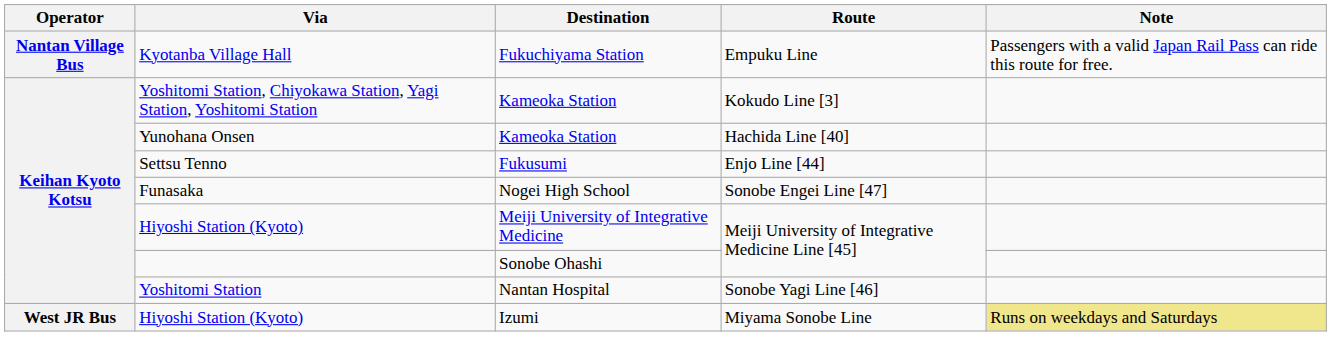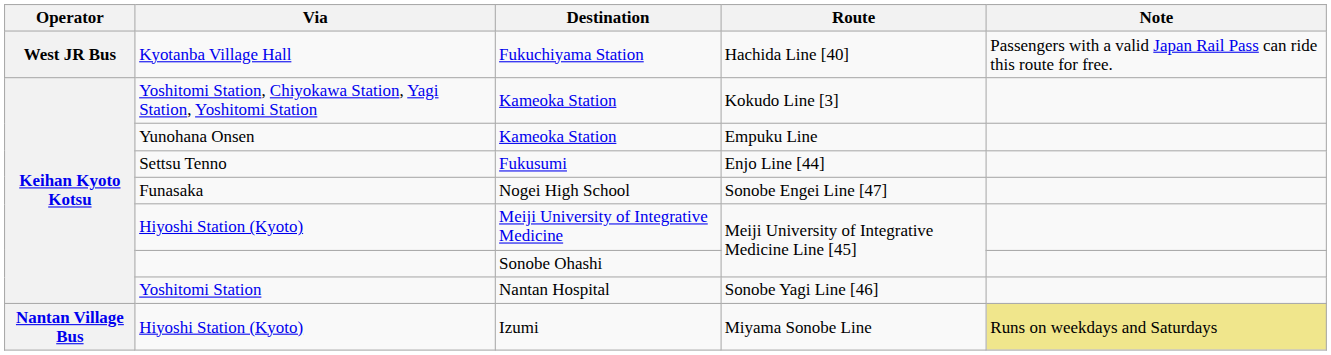 <table class="wikitable plainrowheaders">
 <tr>
 <th scope="col">Operator</th>
 <th scope="col">Via</th>
 <th scope="col">Destination</th>
 <th scope="col">Route</th>
 <th scope="col">Note</th>
 </tr>
 <tr>
-<th scope="row"><a href='#'>Nantan Village Bus</a></th>
+<th scope="row">West JR Bus</th>
 <td><a href='#'>Kyotanba Village Hall</a></td>
 <td><a href='#'>Fukuchiyama Station</a></td>
-<td>Empuku Line</td>
+<td>Hachida Line [40]</td>
 <td>Passengers with a valid <a href='#'>Japan Rail Pass</a> can ride this route for free.</td>
 </tr>
 <tr>
 <th scope="row" rowspan="7"><a href='#'>Keihan Kyoto Kotsu</a></th>
 <td><a href='#'>Yoshitomi Station</a>, <a href='#'>Chiyokawa Station</a>, <a href='#'>Yagi Station</a>, <a href='#'>Yoshitomi Station</a></td>
 <td><a href='#'>Kameoka Station</a></td>
 <td>Kokudo Line [3]</td>
 <td></td>
 </tr>
 <tr>
 <td>Yunohana Onsen</td>
 <td><a href='#'>Kameoka Station</a></td>
-<td>Hachida Line [40]</td>
+<td>Empuku Line</td>
 <td></td>
 </tr>
 <tr>
 <td>Settsu Tenno</td>
 <td><a href='#'>Fukusumi</a></td>
 <td>Enjo Line [44]</td>
 <td></td>
 </tr>
 <tr>
 <td>Funasaka</td>
 <td>Nogei High School</td>
 <td>Sonobe Engei Line [47]</td>
 <td></td>
 </tr>
 <tr>
 <td><a href='#'>Hiyoshi Station (Kyoto)</a></td>
 <td><a href='#'>Meiji University of Integrative Medicine</a></td>
 <td rowspan="2">Meiji University of Integrative Medicine Line [45]</td>
 <td></td>
 </tr>
 <tr>
 <td></td>
 <td>Sonobe Ohashi</td>
 <td></td>
 </tr>
 <tr>
 <td><a href='#'>Yoshitomi Station</a></td>
 <td>Nantan Hospital</td>
 <td>Sonobe Yagi Line [46]</td>
 <td></td>
 </tr>
 <tr>
-<th scope="row">West JR Bus</th>
+<th scope="row"><a href='#'>Nantan Village Bus</a></th>
 <td><a href='#'>Hiyoshi Station (Kyoto)</a></td>
 <td>Izumi</td>
 <td>Miyama Sonobe Line</td>
 <td style="background: khaki;">Runs on weekdays and Saturdays</td>
 </tr>
 </table>
